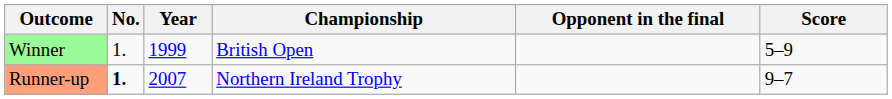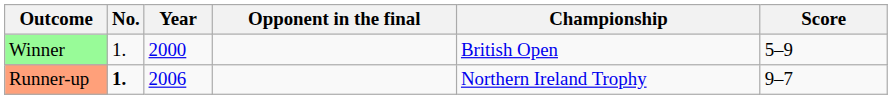 <table class="sortable wikitable">
 <tr>
 <th width="80">Outcome</th>
 <th width="20">No.</th>
 <th width="50">Year</th>
+<th width="200">Opponent in the final</th>
 <th width="250">Championship</th>
-<th width="200">Opponent in the final</th>
 <th width="100">Score</th>
 </tr>
 <tr>
 <td style="background:#98FB98">Winner</td>
 <td>1.</td>
-<td><a href='#'>1999</a></td>
+<td><a href='#'>2000</a></td>
+<td> </td>
 <td><a href='#'>British Open</a></td>
-<td> </td>
 <td>5–9</td>
 </tr>
 <tr>
 <td style="background:#ffa07a;">Runner-up</td>
 <td><strong>1.</strong></td>
-<td><a href='#'>2007</a></td>
+<td><a href='#'>2006</a></td>
+<td> </td>
 <td><a href='#'>Northern Ireland Trophy</a></td>
-<td> </td>
 <td>9–7</td>
 </tr>
 </table>
